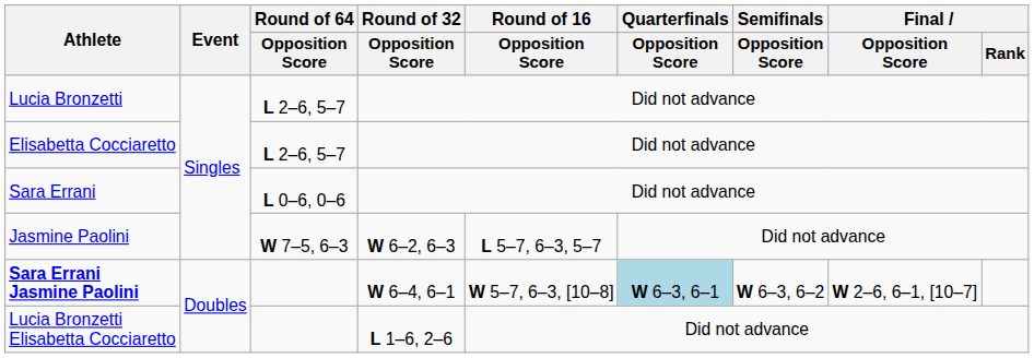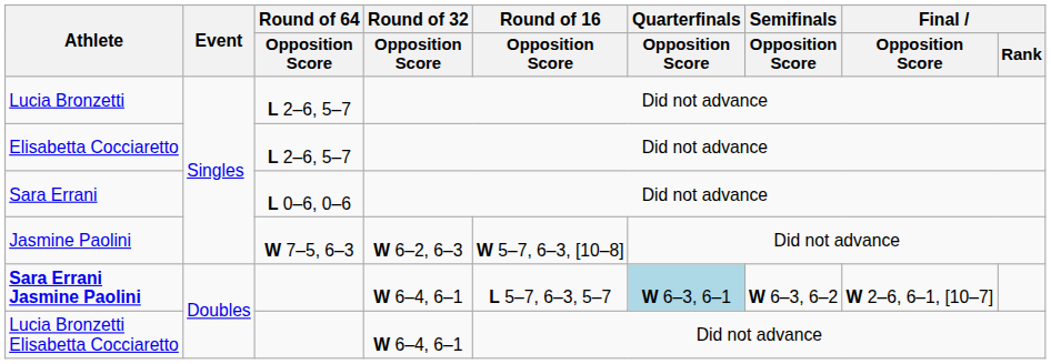 <table class=wikitable style="font-size:90%">
 <tr>
 <th rowspan="2">Athlete</th>
 <th rowspan="2">Event</th>
 <th>Round of 64</th>
 <th>Round of 32</th>
 <th>Round of 16</th>
 <th>Quarterfinals</th>
 <th>Semifinals</th>
 <th colspan=2>Final / </th>
 </tr>
 <tr style="font-size:95%">
 <th>Opposition<br>Score</th>
 <th>Opposition<br>Score</th>
 <th>Opposition<br>Score</th>
 <th>Opposition<br>Score</th>
 <th>Opposition<br>Score</th>
 <th>Opposition<br>Score</th>
 <th>Rank</th>
 </tr>
 <tr align=center>
 <td align=left><a href='#'>Lucia Bronzetti</a></td>
 <td rowspan="4" align="left"><a href='#'>Singles</a></td>
 <td><br><strong>L</strong> 2–6, 5–7</td>
 <td colspan=6>Did not advance</td>
 </tr>
 <tr align=center>
 <td align=left><a href='#'>Elisabetta Cocciaretto</a></td>
 <td><br><strong>L</strong> 2–6, 5–7</td>
 <td colspan=6>Did not advance</td>
 </tr>
 <tr align=center>
 <td align=left><a href='#'>Sara Errani</a></td>
 <td><br><strong>L</strong> 0–6, 0–6</td>
 <td colspan=6>Did not advance</td>
 </tr>
 <tr align=center>
 <td align=left><a href='#'>Jasmine Paolini</a></td>
 <td><br><strong>W</strong> 7–5, 6–3</td>
 <td><br><strong>W</strong> 6–2, 6–3</td>
-<td><br><strong>L</strong> 5–7, 6–3, 5–7</td>
+<td><br><strong>W</strong> 5–7, 6–3, [10–8]</td>
 <td colspan=4>Did not advance</td>
 </tr>
 <tr align=center>
 <td align="left"><strong><a href='#'>Sara Errani</a></strong><br><strong><a href='#'>Jasmine Paolini</a></strong></td>
 <td rowspan="2" align="left"><a href='#'>Doubles</a></td>
 <td></td>
 <td><br><strong>W</strong> 6–4, 6–1</td>
-<td><br><strong>W</strong> 5–7, 6–3, [10–8]</td>
+<td><br><strong>L</strong> 5–7, 6–3, 5–7</td>
 <td style="background: lightblue;"><br><strong>W</strong> 6–3, 6–1</td>
 <td><br><strong>W</strong> 6–3, 6–2</td>
 <td><br><strong>W</strong> 2–6, 6–1, [10–7]</td>
 <td></td>
 </tr>
 <tr align=center>
 <td align="left"><a href='#'>Lucia Bronzetti</a><br><a href='#'>Elisabetta Cocciaretto</a></td>
 <td></td>
-<td><br><strong>L</strong> 1–6, 2–6</td>
+<td><br><strong>W</strong> 6–4, 6–1</td>
 <td colspan=5>Did not advance</td>
 </tr>
 </table>
